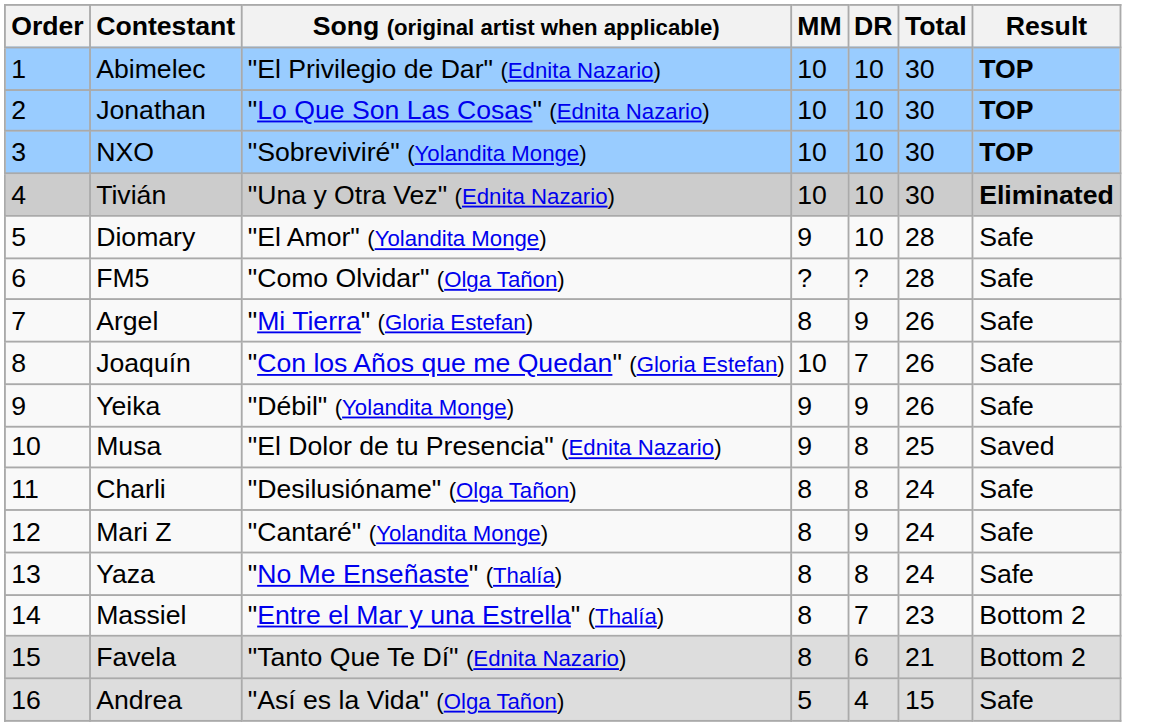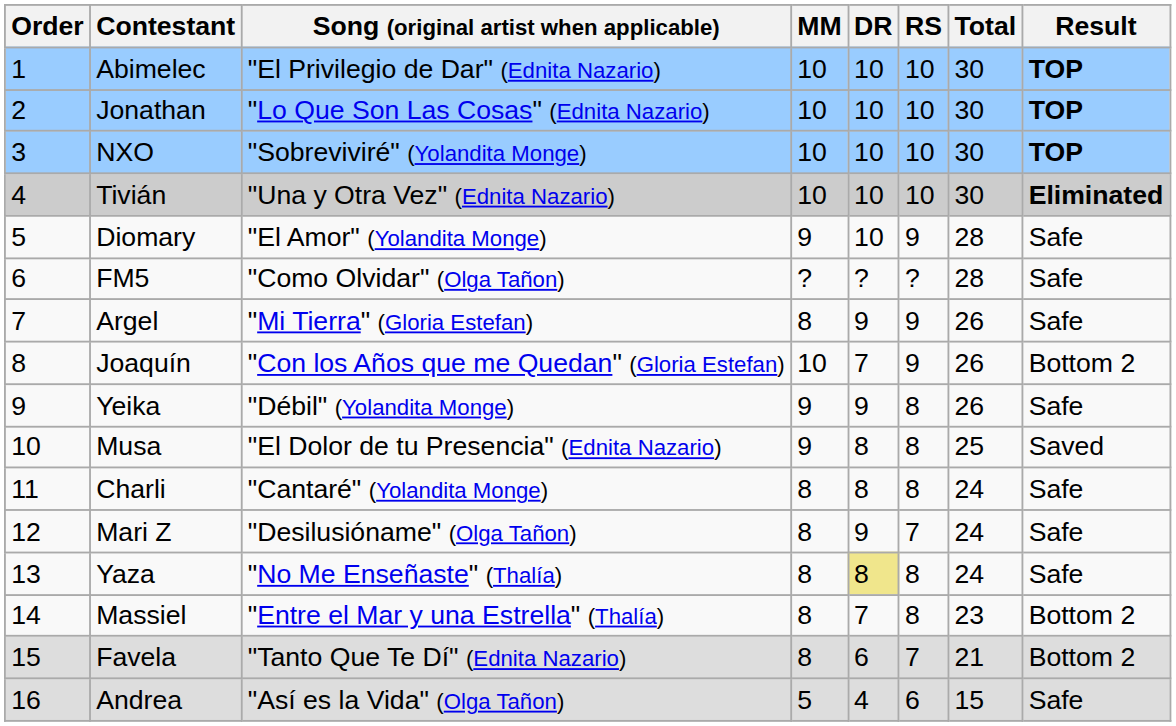 <table class="wikitable" style="font-size:90%;">
 <tr>
 <th>Order</th>
 <th>Contestant</th>
 <th>Song <small>(original artist when applicable)</small></th>
 <th>MM</th>
 <th>DR</th>
+<th>RS</th>
 <th>Total</th>
 <th>Result</th>
 </tr>
 <tr style="background:#9cf;">
 <td>1</td>
 <td>Abimelec</td>
 <td>"El Privilegio de Dar" <small>(<a href='#'>Ednita Nazario</a>)</small></td>
+<td>10</td>
 <td>10</td>
 <td>10</td>
 <td>30</td>
 <td><strong>TOP</strong></td>
 </tr>
 <tr style="background:#9cf;">
 <td>2</td>
 <td>Jonathan</td>
 <td>"<a href='#'>Lo Que Son Las Cosas</a>" <small>(<a href='#'>Ednita Nazario</a>)</small></td>
 <td>10</td>
 <td>10</td>
+<td>10</td>
 <td>30</td>
 <td><strong>TOP</strong></td>
 </tr>
 <tr style="background:#9cf;">
 <td>3</td>
 <td>NXO</td>
 <td>"Sobreviviré" <small>(<a href='#'>Yolandita Monge</a>)</small></td>
+<td>10</td>
 <td>10</td>
 <td>10</td>
 <td>30</td>
 <td><strong>TOP</strong></td>
 </tr>
 <tr style="background:#ccc;">
 <td>4</td>
 <td>Tivián</td>
 <td>"Una y Otra Vez" <small>(<a href='#'>Ednita Nazario</a>)</small></td>
 <td>10</td>
 <td>10</td>
+<td>10</td>
 <td>30</td>
 <td><strong>Eliminated</strong></td>
 </tr>
 <tr>
 <td>5</td>
 <td>Diomary</td>
 <td>"El Amor" <small>(<a href='#'>Yolandita Monge</a>)</small></td>
 <td>9</td>
 <td>10</td>
+<td>9</td>
 <td>28</td>
 <td>Safe</td>
 </tr>
 <tr>
 <td>6</td>
 <td>FM5</td>
 <td>"Como Olvidar" <small>(<a href='#'>Olga Tañon</a>)</small></td>
+<td>?</td>
 <td>?</td>
 <td>?</td>
 <td>28</td>
 <td>Safe</td>
 </tr>
 <tr>
 <td>7</td>
 <td>Argel</td>
 <td>"<a href='#'>Mi Tierra</a>" <small>(<a href='#'>Gloria Estefan</a>)</small></td>
 <td>8</td>
 <td>9</td>
+<td>9</td>
 <td>26</td>
 <td>Safe</td>
 </tr>
 <tr>
 <td>8</td>
 <td>Joaquín</td>
 <td>"<a href='#'>Con los Años que me Quedan</a>" <small>(<a href='#'>Gloria Estefan</a>)</small></td>
 <td>10</td>
 <td>7</td>
+<td>9</td>
 <td>26</td>
-<td>Safe</td>
+<td>Bottom 2</td>
 </tr>
 <tr>
 <td>9</td>
 <td>Yeika</td>
 <td>"Débil" <small>(<a href='#'>Yolandita Monge</a>)</small></td>
 <td>9</td>
 <td>9</td>
+<td>8</td>
 <td>26</td>
 <td>Safe</td>
 </tr>
 <tr>
 <td>10</td>
 <td>Musa</td>
 <td>"El Dolor de tu Presencia" <small>(<a href='#'>Ednita Nazario</a>)</small></td>
 <td>9</td>
 <td>8</td>
+<td>8</td>
 <td>25</td>
 <td>Saved</td>
 </tr>
 <tr>
 <td>11</td>
 <td>Charli</td>
-<td>"Desilusióname" <small>(<a href='#'>Olga Tañon</a>)</small></td>
+<td>"Cantaré" <small>(<a href='#'>Yolandita Monge</a>)</small></td>
+<td>8</td>
 <td>8</td>
 <td>8</td>
 <td>24</td>
 <td>Safe</td>
 </tr>
 <tr>
 <td>12</td>
 <td>Mari Z</td>
-<td>"Cantaré" <small>(<a href='#'>Yolandita Monge</a>)</small></td>
+<td>"Desilusióname" <small>(<a href='#'>Olga Tañon</a>)</small></td>
 <td>8</td>
 <td>9</td>
+<td>7</td>
 <td>24</td>
 <td>Safe</td>
 </tr>
 <tr>
 <td>13</td>
 <td>Yaza</td>
 <td>"<a href='#'>No Me Enseñaste</a>" <small>(<a href='#'>Thalía</a>)</small></td>
 <td>8</td>
+<td style="background: khaki;">8</td>
 <td>8</td>
 <td>24</td>
 <td>Safe</td>
 </tr>
 <tr>
 <td>14</td>
 <td>Massiel</td>
 <td>"<a href='#'>Entre el Mar y una Estrella</a>" <small>(<a href='#'>Thalía</a>)</small></td>
 <td>8</td>
 <td>7</td>
+<td>8</td>
 <td>23</td>
 <td>Bottom 2</td>
 </tr>
 <tr style="background:#ddd;">
 <td>15</td>
 <td>Favela</td>
 <td>"Tanto Que Te Dí" <small>(<a href='#'>Ednita Nazario</a>)</small></td>
 <td>8</td>
 <td>6</td>
+<td>7</td>
 <td>21</td>
 <td>Bottom 2</td>
 </tr>
 <tr style="background:#ddd;">
 <td>16</td>
 <td>Andrea</td>
 <td>"Así es la Vida" <small>(<a href='#'>Olga Tañon</a>)</small></td>
 <td>5</td>
 <td>4</td>
+<td>6</td>
 <td>15</td>
 <td>Safe</td>
 </tr>
 </table>
